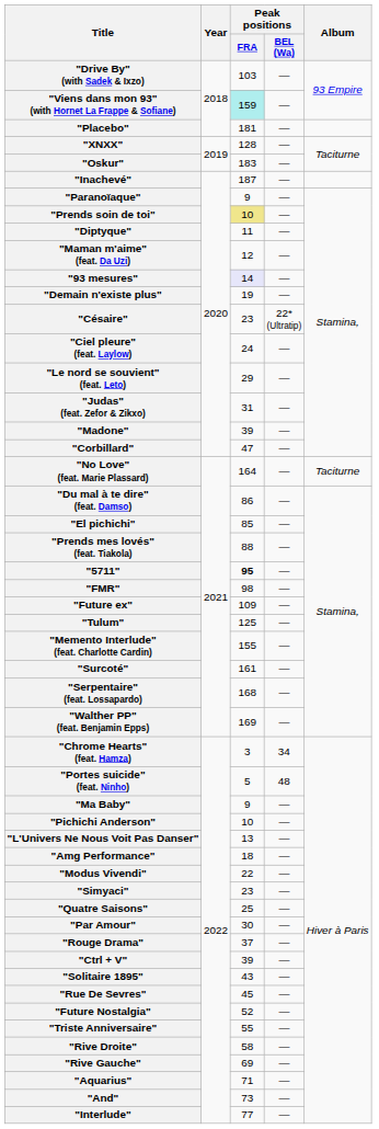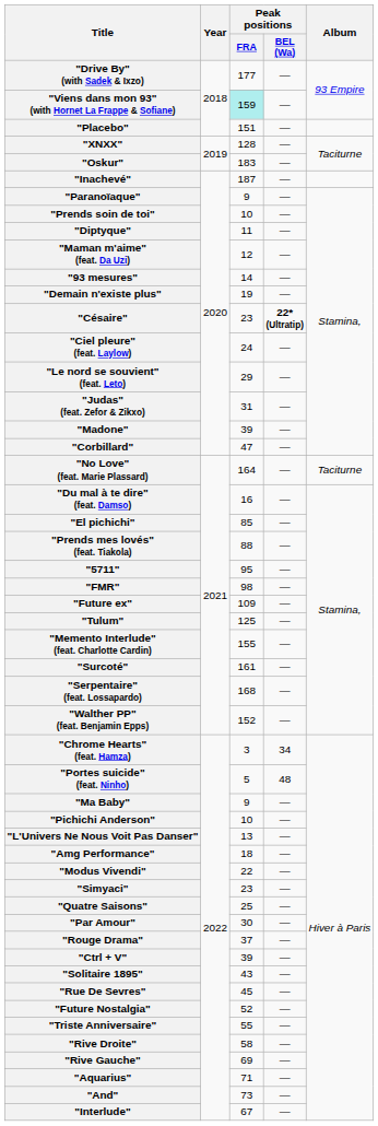 <table class="wikitable plainrowheaders" style="text-align:center">
 <tr>
 <th scope="col" rowspan="2">Title</th>
 <th scope="col" rowspan="2">Year</th>
 <th scope="col" colspan="2">Peak positions</th>
 <th rowspan="2">Album</th>
 </tr>
 <tr>
 <th scope="col" style="width:3em;font-size:90%;"><a href='#'>FRA</a><br></th>
 <th scope="col" style="width:3em;font-size:90%;"><a href='#'>BEL <br>(Wa)</a><br></th>
 </tr>
 <tr>
 <th scope="row">"Drive By"<br><small>(with <a href='#'>Sadek</a> & Ixzo)</small></th>
 <td rowspan=3>2018</td>
-<td>103</td>
+<td>177</td>
 <td>—</td>
 <td rowspan=2><em><a href='#'>93 Empire</a></em></td>
 </tr>
 <tr>
 <th scope="row">"Viens dans mon 93"<br><small>(with <a href='#'>Hornet La Frappe</a> & <a href='#'>Sofiane</a>)</small></th>
 <td style="background: paleturquoise;">159</td>
 <td>—</td>
 </tr>
 <tr>
 <th scope="row">"Placebo"</th>
-<td>181</td>
+<td>151</td>
 <td>—</td>
 <td></td>
 </tr>
 <tr>
 <th scope="row">"XNXX"</th>
 <td rowspan=2>2019</td>
 <td>128</td>
 <td>—</td>
 <td rowspan=2><em>Taciturne</em></td>
 </tr>
 <tr>
 <th scope="row">"Oskur"</th>
 <td>183</td>
 <td>—</td>
 </tr>
 <tr>
 <th scope="row">"Inachevé"</th>
 <td rowspan=13>2020</td>
 <td>187</td>
 <td>—</td>
 <td></td>
 </tr>
 <tr>
 <th scope="row">"Paranoïaque"</th>
 <td>9</td>
 <td>—</td>
 <td rowspan=12><em>Stamina,</em></td>
 </tr>
 <tr>
 <th scope="row">"Prends soin de toi"</th>
-<td style="background: khaki;">10</td>
+<td>10</td>
 <td>—</td>
 </tr>
 <tr>
 <th scope="row">"Diptyque"</th>
 <td>11</td>
 <td>—</td>
 </tr>
 <tr>
 <th scope="row">"Maman m'aime"<br><small>(feat. <a href='#'>Da Uzi</a>)</small></th>
 <td>12</td>
 <td>—</td>
 </tr>
 <tr>
 <th scope="row">"93 mesures"</th>
-<td style="background: lavender;">14</td>
+<td>14</td>
 <td>—</td>
 </tr>
 <tr>
 <th scope="row">"Demain n'existe plus"</th>
 <td>19</td>
 <td>—</td>
 </tr>
 <tr>
 <th scope="row">"Césaire"</th>
 <td>23</td>
-<td>22*<br><small>(Ultratip)</small></td>
+<td><strong>22*<br><small>(Ultratip)</small></strong></td>
 </tr>
 <tr>
 <th scope="row">"Ciel pleure"<br><small>(feat. <a href='#'>Laylow</a>)</small></th>
 <td>24</td>
 <td>—</td>
 </tr>
 <tr>
 <th scope="row">"Le nord se souvient"<br><small>(feat. <a href='#'>Leto</a>)</small></th>
 <td>29</td>
 <td>—</td>
 </tr>
 <tr>
 <th scope="row">"Judas"<br><small>(feat. Zefor & Zikxo)</small></th>
 <td>31</td>
 <td>—</td>
 </tr>
 <tr>
 <th scope="row">"Madone"</th>
 <td>39</td>
 <td>—</td>
 </tr>
 <tr>
 <th scope="row">"Corbillard"</th>
 <td>47</td>
 <td>—</td>
 </tr>
 <tr>
 <th scope="row">"No Love"<br><small>(feat. Marie Plassard)</small></th>
 <td rowspan=12>2021</td>
 <td>164</td>
 <td>—</td>
 <td><em>Taciturne</em></td>
 </tr>
 <tr>
 <th scope="row">"Du mal à te dire" <br><small>(feat. <a href='#'>Damso</a>)</small></th>
-<td>86</td>
+<td>16</td>
 <td>—</td>
 <td rowspan=11><em>Stamina,</em></td>
 </tr>
 <tr>
 <th scope="row">"El pichichi"</th>
 <td>85</td>
 <td>—</td>
 </tr>
 <tr>
 <th scope="row">"Prends mes lovés"<br><small>(feat. Tiakola)</small></th>
 <td>88</td>
 <td>—</td>
 </tr>
 <tr>
 <th scope="row">"5711"</th>
-<td><strong>95</strong></td>
+<td>95</td>
 <td>—</td>
 </tr>
 <tr>
 <th scope="row">"FMR"</th>
 <td>98</td>
 <td>—</td>
 </tr>
 <tr>
 <th scope="row">"Future ex"</th>
 <td>109</td>
 <td>—</td>
 </tr>
 <tr>
 <th scope="row">"Tulum"</th>
 <td>125</td>
 <td>—</td>
 </tr>
 <tr>
 <th scope="row">"Memento Interlude"<br><small>(feat. Charlotte Cardin)</small></th>
 <td>155</td>
 <td>—</td>
 </tr>
 <tr>
 <th scope="row">"Surcoté"</th>
 <td>161</td>
 <td>—</td>
 </tr>
 <tr>
 <th scope="row">"Serpentaire"<br><small>(feat. Lossapardo)</small></th>
 <td>168</td>
 <td>—</td>
 </tr>
 <tr>
 <th scope="row">"Walther PP"<br><small>(feat. Benjamin Epps)</small></th>
-<td>169</td>
+<td>152</td>
 <td>—</td>
 </tr>
 <tr>
 <th scope="row">"Chrome Hearts"<br><small>(feat. <a href='#'>Hamza</a>)</small></th>
 <td rowspan="21">2022</td>
 <td>3</td>
 <td>34</td>
 <td rowspan="21"><em>Hiver à Paris</em></td>
 </tr>
 <tr>
 <th scope="row">"Portes suicide"<br><small>(feat. <a href='#'>Ninho</a>)</small></th>
 <td>5</td>
 <td>48</td>
 </tr>
 <tr>
 <th scope="row">"Ma Baby"</th>
 <td>9</td>
 <td>—</td>
 </tr>
 <tr>
 <th scope="row">"Pichichi Anderson"</th>
 <td>10</td>
 <td>—</td>
 </tr>
 <tr>
 <th scope="row">"L'Univers Ne Nous Voit Pas Danser"</th>
 <td>13</td>
 <td>—</td>
 </tr>
 <tr>
 <th scope="row">"Amg Performance"</th>
 <td>18</td>
 <td>—</td>
 </tr>
 <tr>
 <th scope="row">"Modus Vivendi"</th>
 <td>22</td>
 <td>—</td>
 </tr>
 <tr>
 <th scope="row">"Simyaci"</th>
 <td>23</td>
 <td>—</td>
 </tr>
 <tr>
 <th scope="row">"Quatre Saisons"</th>
 <td>25</td>
 <td>—</td>
 </tr>
 <tr>
 <th scope="row">"Par Amour"</th>
 <td>30</td>
 <td>—</td>
 </tr>
 <tr>
 <th scope="row">"Rouge Drama"</th>
 <td>37</td>
 <td>—</td>
 </tr>
 <tr>
 <th scope="row">"Ctrl + V"</th>
 <td>39</td>
 <td>—</td>
 </tr>
 <tr>
 <th scope="row">"Solitaire 1895"</th>
 <td>43</td>
 <td>—</td>
 </tr>
 <tr>
 <th scope="row">"Rue De Sevres"</th>
 <td>45</td>
 <td>—</td>
 </tr>
 <tr>
 <th scope="row">"Future Nostalgia"</th>
 <td>52</td>
 <td>—</td>
 </tr>
 <tr>
 <th scope="row">"Triste Anniversaire"</th>
 <td>55</td>
 <td>—</td>
 </tr>
 <tr>
 <th scope="row">"Rive Droite"</th>
 <td>58</td>
 <td>—</td>
 </tr>
 <tr>
 <th scope="row">"Rive Gauche"</th>
 <td>69</td>
 <td>—</td>
 </tr>
 <tr>
 <th scope="row">"Aquarius"</th>
 <td>71</td>
 <td>—</td>
 </tr>
 <tr>
 <th scope="row">"And"</th>
 <td>73</td>
 <td>—</td>
 </tr>
 <tr>
 <th scope="row">"Interlude"</th>
-<td>77</td>
+<td>67</td>
 <td>—</td>
 </tr>
 </table>
